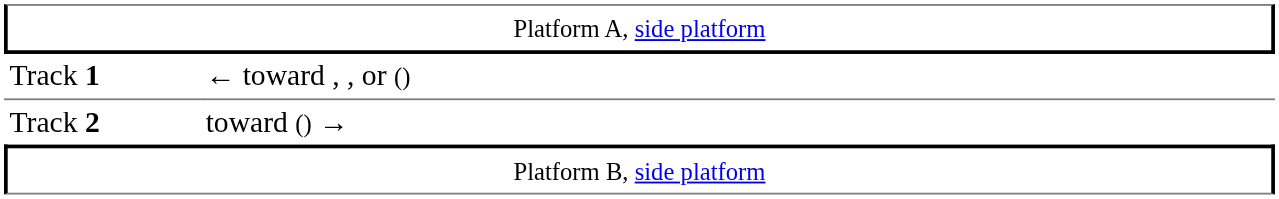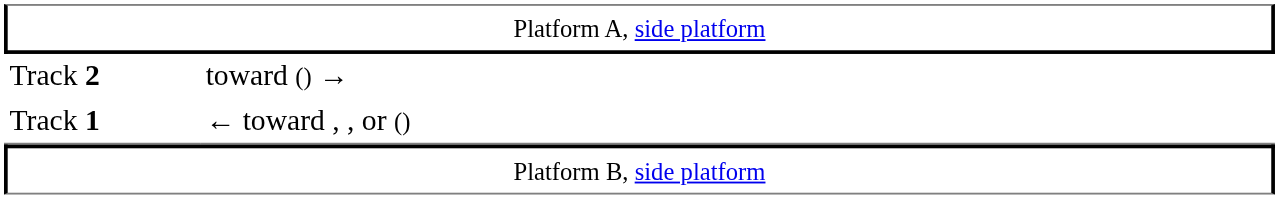 <table border=0 cellspacing=0 cellpadding=3>
 <tr>
 <td style="border-top:solid 1px gray;border-right:solid 2px black;border-left:solid 2px black;border-bottom:solid 2px black;text-align:center;" colspan=2><small>Platform A, <a href='#'>side platform</a></small> </td>
+</tr>
+<tr>
+<td>Track <strong>2</strong></td>
+<td>  toward  <small>()</small> →</td>
 </tr>
 <tr>
 <td style="border-bottom:solid 1px gray;" width=100>Track <strong>1</strong></td>
 <td style="border-bottom:solid 1px gray;" width=575>←  toward , , or  <small>()</small></td>
 </tr>
 <tr>
-<td>Track <strong>2</strong></td>
-<td>  toward  <small>()</small> →</td>
-</tr>
-<tr>
 <td style="border-bottom:solid 1px gray;border-top:solid 2px black;border-right:solid 2px black;border-left:solid 2px black;text-align:center;" colspan=2><small>Platform B, <a href='#'>side platform</a></small> </td>
 </tr>
 </table>
